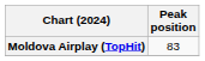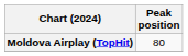 <table class="wikitable plainrowheaders" style="text-align:center">
 <tr>
 <th scope="col">Chart (2024)</th>
 <th scope="col">Peak<br>position</th>
 </tr>
 <tr>
 <th scope="row">Moldova Airplay (<a href='#'>TopHit</a>)</th>
-<td>83</td>
+<td>80</td>
 </tr>
 <tr>
 </tr>
 </table>
